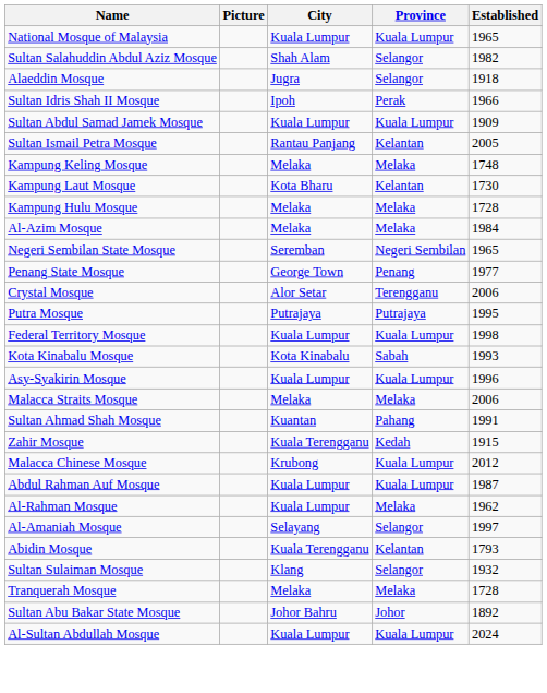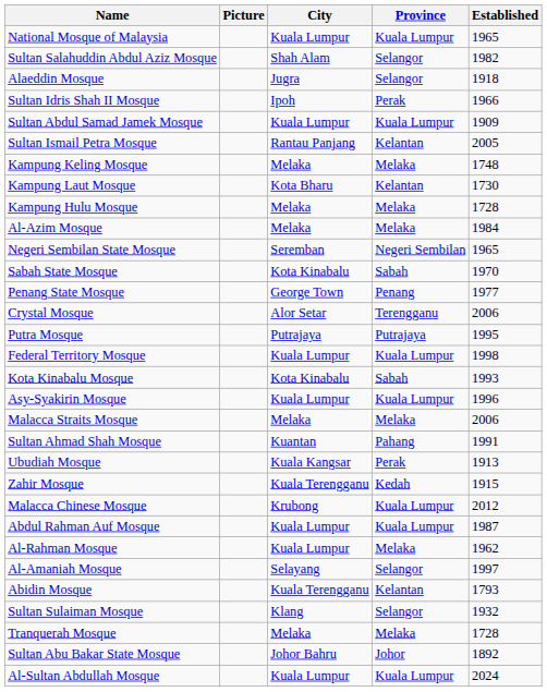 <table class="wikitable sortable">
 <tr>
 <th>Name</th>
 <th class=unsortable>Picture</th>
 <th>City</th>
 <th><a href='#'>Province</a></th>
 <th>Established</th>
 </tr>
 <tr>
 <td><a href='#'>National Mosque of Malaysia</a></td>
 <td></td>
 <td><a href='#'>Kuala Lumpur</a></td>
 <td><a href='#'>Kuala Lumpur</a></td>
 <td>1965</td>
 </tr>
 <tr>
 <td><a href='#'>Sultan Salahuddin Abdul Aziz Mosque</a></td>
 <td></td>
 <td><a href='#'>Shah Alam</a></td>
 <td><a href='#'>Selangor</a></td>
 <td>1982</td>
 </tr>
 <tr>
 <td><a href='#'>Alaeddin Mosque</a></td>
 <td></td>
 <td><a href='#'>Jugra</a></td>
 <td><a href='#'>Selangor</a></td>
 <td>1918</td>
 </tr>
 <tr>
 <td><a href='#'>Sultan Idris Shah II Mosque</a></td>
 <td></td>
 <td><a href='#'>Ipoh</a></td>
 <td><a href='#'>Perak</a></td>
 <td>1966</td>
 </tr>
 <tr>
 <td><a href='#'>Sultan Abdul Samad Jamek Mosque</a></td>
 <td></td>
 <td><a href='#'>Kuala Lumpur</a></td>
 <td><a href='#'>Kuala Lumpur</a></td>
 <td>1909</td>
 </tr>
 <tr>
 <td><a href='#'>Sultan Ismail Petra Mosque</a></td>
 <td></td>
 <td><a href='#'>Rantau Panjang</a></td>
 <td><a href='#'>Kelantan</a></td>
 <td>2005</td>
 </tr>
 <tr>
 <td><a href='#'>Kampung Keling Mosque</a></td>
 <td></td>
 <td><a href='#'>Melaka</a></td>
 <td><a href='#'>Melaka</a></td>
 <td>1748</td>
 </tr>
 <tr>
 <td><a href='#'>Kampung Laut Mosque</a></td>
 <td></td>
 <td><a href='#'>Kota Bharu</a></td>
 <td><a href='#'>Kelantan</a></td>
 <td>1730</td>
 </tr>
 <tr>
 <td><a href='#'>Kampung Hulu Mosque</a></td>
 <td></td>
 <td><a href='#'>Melaka</a></td>
 <td><a href='#'>Melaka</a></td>
 <td>1728</td>
 </tr>
 <tr>
 <td><a href='#'>Al-Azim Mosque</a></td>
 <td></td>
 <td><a href='#'>Melaka</a></td>
 <td><a href='#'>Melaka</a></td>
 <td>1984</td>
 </tr>
 <tr>
 <td><a href='#'>Negeri Sembilan State Mosque</a></td>
 <td></td>
 <td><a href='#'>Seremban</a></td>
 <td><a href='#'>Negeri Sembilan</a></td>
 <td>1965</td>
 </tr>
 <tr>
+<td><a href='#'>Sabah State Mosque</a></td>
+<td></td>
+<td><a href='#'>Kota Kinabalu</a></td>
+<td><a href='#'>Sabah</a></td>
+<td>1970</td>
+</tr>
+<tr>
 <td><a href='#'>Penang State Mosque</a></td>
 <td></td>
 <td><a href='#'>George Town</a></td>
 <td><a href='#'>Penang</a></td>
 <td>1977</td>
 </tr>
 <tr>
 <td><a href='#'>Crystal Mosque</a></td>
 <td></td>
 <td><a href='#'>Alor Setar</a></td>
 <td><a href='#'>Terengganu</a></td>
 <td>2006</td>
 </tr>
 <tr>
 <td><a href='#'>Putra Mosque</a></td>
 <td></td>
 <td><a href='#'>Putrajaya</a></td>
 <td><a href='#'>Putrajaya</a></td>
 <td>1995</td>
 </tr>
 <tr>
 <td><a href='#'>Federal Territory Mosque</a></td>
 <td></td>
 <td><a href='#'>Kuala Lumpur</a></td>
 <td><a href='#'>Kuala Lumpur</a></td>
 <td>1998</td>
 </tr>
 <tr>
 <td><a href='#'>Kota Kinabalu Mosque</a></td>
 <td></td>
 <td><a href='#'>Kota Kinabalu</a></td>
 <td><a href='#'>Sabah</a></td>
 <td>1993</td>
 </tr>
 <tr>
 <td><a href='#'>Asy-Syakirin Mosque</a></td>
 <td></td>
 <td><a href='#'>Kuala Lumpur</a></td>
 <td><a href='#'>Kuala Lumpur</a></td>
 <td>1996</td>
 </tr>
 <tr>
 <td><a href='#'>Malacca Straits Mosque</a></td>
 <td></td>
 <td><a href='#'>Melaka</a></td>
 <td><a href='#'>Melaka</a></td>
 <td>2006</td>
 </tr>
 <tr>
 <td><a href='#'>Sultan Ahmad Shah Mosque</a></td>
 <td></td>
 <td><a href='#'>Kuantan</a></td>
 <td><a href='#'>Pahang</a></td>
 <td>1991</td>
+</tr>
+<tr>
+<td><a href='#'>Ubudiah Mosque</a></td>
+<td></td>
+<td><a href='#'>Kuala Kangsar</a></td>
+<td><a href='#'>Perak</a></td>
+<td>1913</td>
 </tr>
 <tr>
 <td><a href='#'>Zahir Mosque</a></td>
 <td></td>
 <td><a href='#'>Kuala Terengganu</a></td>
 <td><a href='#'>Kedah</a></td>
 <td>1915</td>
 </tr>
 <tr>
 <td><a href='#'>Malacca Chinese Mosque</a></td>
 <td></td>
 <td><a href='#'>Krubong</a></td>
 <td><a href='#'>Kuala Lumpur</a></td>
 <td>2012</td>
 </tr>
 <tr>
 <td><a href='#'>Abdul Rahman Auf Mosque</a></td>
 <td></td>
 <td><a href='#'>Kuala Lumpur</a></td>
 <td><a href='#'>Kuala Lumpur</a></td>
 <td>1987</td>
 </tr>
 <tr>
 <td><a href='#'>Al-Rahman Mosque</a></td>
 <td></td>
 <td><a href='#'>Kuala Lumpur</a></td>
 <td><a href='#'>Melaka</a></td>
 <td>1962</td>
 </tr>
 <tr>
 <td><a href='#'>Al-Amaniah Mosque</a></td>
 <td></td>
 <td><a href='#'>Selayang</a></td>
 <td><a href='#'>Selangor</a></td>
 <td>1997</td>
 </tr>
 <tr>
 <td><a href='#'>Abidin Mosque</a></td>
 <td></td>
 <td><a href='#'>Kuala Terengganu</a></td>
 <td><a href='#'>Kelantan</a></td>
 <td>1793</td>
 </tr>
 <tr>
 <td><a href='#'>Sultan Sulaiman Mosque</a></td>
 <td></td>
 <td><a href='#'>Klang</a></td>
 <td><a href='#'>Selangor</a></td>
 <td>1932</td>
 </tr>
 <tr>
 <td><a href='#'>Tranquerah Mosque</a></td>
 <td></td>
 <td><a href='#'>Melaka</a></td>
 <td><a href='#'>Melaka</a></td>
 <td>1728</td>
 </tr>
 <tr>
 <td><a href='#'>Sultan Abu Bakar State Mosque</a></td>
 <td></td>
 <td><a href='#'>Johor Bahru</a></td>
 <td><a href='#'>Johor</a></td>
 <td>1892</td>
 </tr>
 <tr>
 <td><a href='#'>Al-Sultan Abdullah Mosque</a></td>
 <td></td>
 <td><a href='#'>Kuala Lumpur</a></td>
 <td><a href='#'>Kuala Lumpur</a></td>
 <td>2024</td>
 </tr>
 </table>
